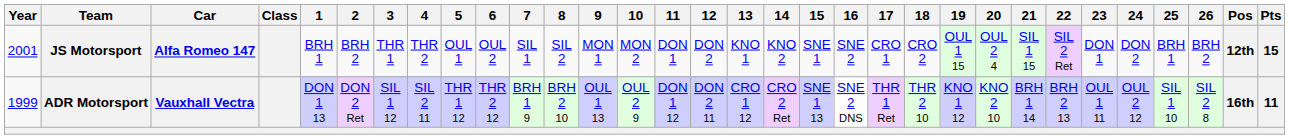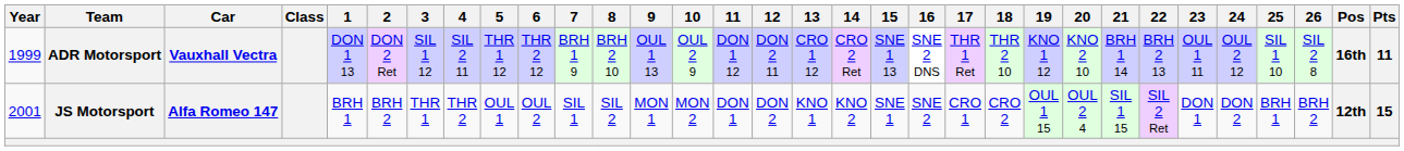 <table class="wikitable" style="text-align:center; font-size:85%">
 <tr>
 <th>Year</th>
 <th>Team</th>
 <th>Car</th>
 <th>Class</th>
 <th>1</th>
 <th>2</th>
 <th>3</th>
 <th>4</th>
 <th>5</th>
 <th>6</th>
 <th>7</th>
 <th>8</th>
 <th>9</th>
 <th>10</th>
 <th>11</th>
 <th>12</th>
 <th>13</th>
 <th>14</th>
 <th>15</th>
 <th>16</th>
 <th>17</th>
 <th>18</th>
 <th>19</th>
 <th>20</th>
 <th>21</th>
 <th>22</th>
 <th>23</th>
 <th>24</th>
 <th>25</th>
 <th>26</th>
 <th>Pos</th>
 <th>Pts</th>
 </tr>
 <tr>
+<td><a href='#'>1999</a></td>
+<th nowrap>ADR Motorsport</th>
+<th nowrap><a href='#'>Vauxhall Vectra</a></th>
+<th></th>
+<td style="background:#CFCFFF;"><a href='#'>DON<br>1</a><br><small>13</small></td>
+<td style="background:#EFCFFF;"><a href='#'>DON<br>2</a><br><small>Ret</small></td>
+<td style="background:#CFCFFF;"><a href='#'>SIL<br>1</a><br><small>12</small></td>
+<td style="background:#CFCFFF;"><a href='#'>SIL<br>2</a><br><small>11</small></td>
+<td style="background:#CFCFFF;"><a href='#'>THR<br>1</a><br><small>12</small></td>
+<td style="background:#CFCFFF;"><a href='#'>THR<br>2</a><br><small>12</small></td>
+<td style="background:#DFFFDF;"><a href='#'>BRH<br>1</a><br><small>9</small></td>
+<td style="background:#DFFFDF;"><a href='#'>BRH<br>2</a><br><small>10</small></td>
+<td style="background:#CFCFFF;"><a href='#'>OUL<br>1</a><br><small>13</small></td>
+<td style="background:#DFFFDF;"><a href='#'>OUL<br>2</a><br><small>9</small></td>
+<td style="background:#CFCFFF;"><a href='#'>DON<br>1</a><br><small>12</small></td>
+<td style="background:#CFCFFF;"><a href='#'>DON<br>2</a><br><small>11</small></td>
+<td style="background:#CFCFFF;"><a href='#'>CRO<br>1</a><br><small>12</small></td>
+<td style="background:#EFCFFF;"><a href='#'>CRO<br>2</a><br><small>Ret</small></td>
+<td style="background:#CFCFFF;"><a href='#'>SNE<br>1</a><br><small>13</small></td>
+<td style="background:#FFFFFF;"><a href='#'>SNE<br>2</a><br><small>DNS</small></td>
+<td style="background:#EFCFFF;"><a href='#'>THR<br>1</a><br><small>Ret</small></td>
+<td style="background:#DFFFDF;"><a href='#'>THR<br>2</a><br><small>10</small></td>
+<td style="background:#CFCFFF;"><a href='#'>KNO<br>1</a><br><small>12</small></td>
+<td style="background:#DFFFDF;"><a href='#'>KNO<br>2</a><br><small>10</small></td>
+<td style="background:#CFCFFF;"><a href='#'>BRH<br>1</a><br><small>14</small></td>
+<td style="background:#CFCFFF;"><a href='#'>BRH<br>2</a><br><small>13</small></td>
+<td style="background:#CFCFFF;"><a href='#'>OUL<br>1</a><br><small>11</small></td>
+<td style="background:#CFCFFF;"><a href='#'>OUL<br>2</a><br><small>12</small></td>
+<td style="background:#DFFFDF;"><a href='#'>SIL<br>1</a><br><small>10</small></td>
+<td style="background:#DFFFDF;"><a href='#'>SIL<br>2</a><br><small>8</small></td>
+<th>16th</th>
+<th>11</th>
+</tr>
+<tr>
 <td><a href='#'>2001</a></td>
 <th nowrap>JS Motorsport</th>
 <th nowrap><a href='#'>Alfa Romeo 147</a></th>
 <th><span></span></th>
 <td><a href='#'>BRH<br>1</a></td>
 <td><a href='#'>BRH<br>2</a></td>
 <td><a href='#'>THR<br>1</a></td>
 <td><a href='#'>THR<br>2</a></td>
 <td><a href='#'>OUL<br>1</a></td>
 <td><a href='#'>OUL<br>2</a></td>
 <td><a href='#'>SIL<br>1</a></td>
 <td><a href='#'>SIL<br>2</a></td>
 <td><a href='#'>MON<br>1</a></td>
 <td><a href='#'>MON<br>2</a></td>
 <td><a href='#'>DON<br>1</a></td>
 <td><a href='#'>DON<br>2</a></td>
 <td><a href='#'>KNO<br>1</a></td>
 <td><a href='#'>KNO<br>2</a></td>
 <td><a href='#'>SNE<br>1</a></td>
 <td><a href='#'>SNE<br>2</a></td>
 <td><a href='#'>CRO<br>1</a></td>
 <td><a href='#'>CRO<br>2</a></td>
 <td style="background:#DFFFDF;"><a href='#'>OUL<br>1</a><br><small>15</small></td>
 <td style="background:#DFFFDF;"><a href='#'>OUL<br>2</a><br><small>4</small></td>
 <td style="background:#DFFFDF;"><a href='#'>SIL<br>1</a><br><small>15</small></td>
 <td style="background:#EFCFFF;"><a href='#'>SIL<br>2</a><br><small>Ret</small></td>
 <td><a href='#'>DON<br>1</a></td>
 <td><a href='#'>DON<br>2</a></td>
 <td><a href='#'>BRH<br>1</a></td>
 <td><a href='#'>BRH<br>2</a></td>
 <th>12th</th>
 <th>15</th>
 </tr>
 <tr>
-<td><a href='#'>1999</a></td>
-<th nowrap>ADR Motorsport</th>
-<th nowrap><a href='#'>Vauxhall Vectra</a></th>
-<th></th>
-<td style="background:#CFCFFF;"><a href='#'>DON<br>1</a><br><small>13</small></td>
-<td style="background:#EFCFFF;"><a href='#'>DON<br>2</a><br><small>Ret</small></td>
-<td style="background:#CFCFFF;"><a href='#'>SIL<br>1</a><br><small>12</small></td>
-<td style="background:#CFCFFF;"><a href='#'>SIL<br>2</a><br><small>11</small></td>
-<td style="background:#CFCFFF;"><a href='#'>THR<br>1</a><br><small>12</small></td>
-<td style="background:#CFCFFF;"><a href='#'>THR<br>2</a><br><small>12</small></td>
-<td style="background:#DFFFDF;"><a href='#'>BRH<br>1</a><br><small>9</small></td>
-<td style="background:#DFFFDF;"><a href='#'>BRH<br>2</a><br><small>10</small></td>
-<td style="background:#CFCFFF;"><a href='#'>OUL<br>1</a><br><small>13</small></td>
-<td style="background:#DFFFDF;"><a href='#'>OUL<br>2</a><br><small>9</small></td>
-<td style="background:#CFCFFF;"><a href='#'>DON<br>1</a><br><small>12</small></td>
-<td style="background:#CFCFFF;"><a href='#'>DON<br>2</a><br><small>11</small></td>
-<td style="background:#CFCFFF;"><a href='#'>CRO<br>1</a><br><small>12</small></td>
-<td style="background:#EFCFFF;"><a href='#'>CRO<br>2</a><br><small>Ret</small></td>
-<td style="background:#CFCFFF;"><a href='#'>SNE<br>1</a><br><small>13</small></td>
-<td style="background:#FFFFFF;"><a href='#'>SNE<br>2</a><br><small>DNS</small></td>
-<td style="background:#EFCFFF;"><a href='#'>THR<br>1</a><br><small>Ret</small></td>
-<td style="background:#DFFFDF;"><a href='#'>THR<br>2</a><br><small>10</small></td>
-<td style="background:#CFCFFF;"><a href='#'>KNO<br>1</a><br><small>12</small></td>
-<td style="background:#DFFFDF;"><a href='#'>KNO<br>2</a><br><small>10</small></td>
-<td style="background:#CFCFFF;"><a href='#'>BRH<br>1</a><br><small>14</small></td>
-<td style="background:#CFCFFF;"><a href='#'>BRH<br>2</a><br><small>13</small></td>
-<td style="background:#CFCFFF;"><a href='#'>OUL<br>1</a><br><small>11</small></td>
-<td style="background:#CFCFFF;"><a href='#'>OUL<br>2</a><br><small>12</small></td>
-<td style="background:#DFFFDF;"><a href='#'>SIL<br>1</a><br><small>10</small></td>
-<td style="background:#DFFFDF;"><a href='#'>SIL<br>2</a><br><small>8</small></td>
-<th>16th</th>
-<th>11</th>
-</tr>
-<tr>
 <th colspan="32"></th>
 </tr>
 </table>
